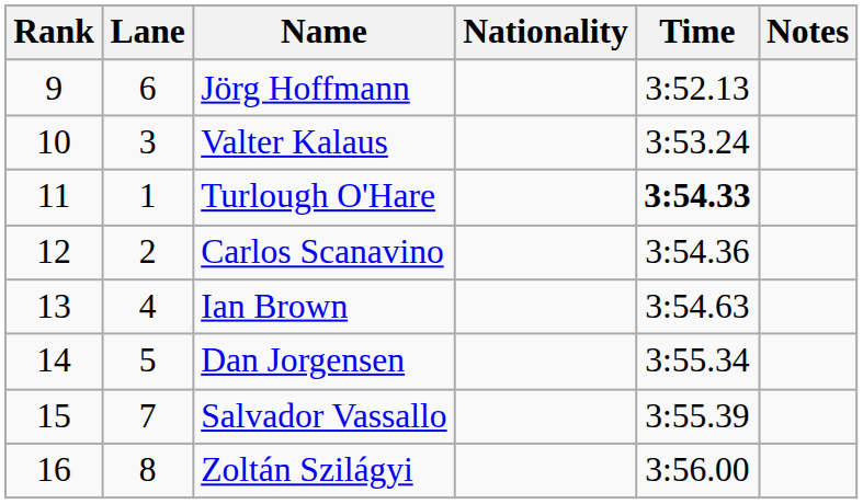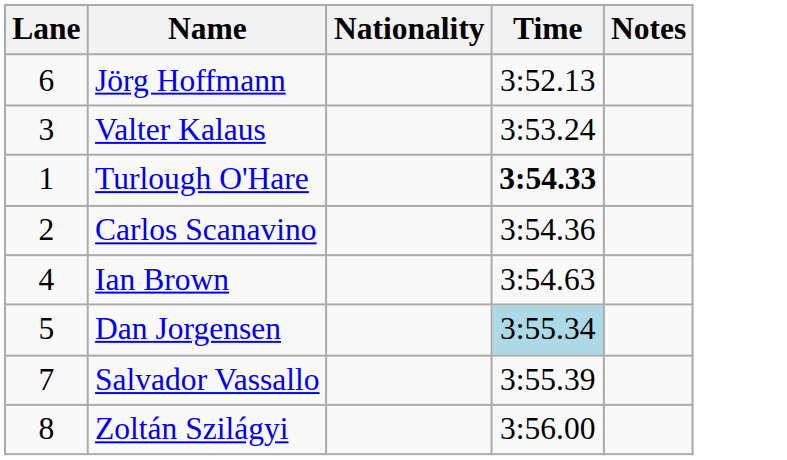 <table class="wikitable sortable" style="text-align:center">
 <tr>
-<th>Rank</th>
 <th>Lane</th>
 <th>Name</th>
 <th>Nationality</th>
 <th>Time</th>
 <th>Notes</th>
 </tr>
 <tr>
-<td>9</td>
 <td>6</td>
 <td align=left><a href='#'>Jörg Hoffmann</a></td>
 <td align=left></td>
 <td>3:52.13</td>
 <td></td>
 </tr>
 <tr>
-<td>10</td>
 <td>3</td>
 <td align=left><a href='#'>Valter Kalaus</a></td>
 <td align=left></td>
 <td>3:53.24</td>
 <td></td>
 </tr>
 <tr>
-<td>11</td>
 <td>1</td>
 <td align=left><a href='#'>Turlough O'Hare</a></td>
 <td align=left></td>
 <td><strong>3:54.33</strong></td>
 <td></td>
 </tr>
 <tr>
-<td>12</td>
 <td>2</td>
 <td align=left><a href='#'>Carlos Scanavino</a></td>
 <td align=left></td>
 <td>3:54.36</td>
 <td></td>
 </tr>
 <tr>
-<td>13</td>
 <td>4</td>
 <td align=left><a href='#'>Ian Brown</a></td>
 <td align=left></td>
 <td>3:54.63</td>
 <td></td>
 </tr>
 <tr>
-<td>14</td>
 <td>5</td>
 <td align=left><a href='#'>Dan Jorgensen</a></td>
 <td align=left></td>
-<td>3:55.34</td>
+<td style="background: lightblue;">3:55.34</td>
 <td></td>
 </tr>
 <tr>
-<td>15</td>
 <td>7</td>
 <td align=left><a href='#'>Salvador Vassallo</a></td>
 <td align=left></td>
 <td>3:55.39</td>
 <td></td>
 </tr>
 <tr>
-<td>16</td>
 <td>8</td>
 <td align=left><a href='#'>Zoltán Szilágyi</a></td>
 <td align=left></td>
 <td>3:56.00</td>
 <td></td>
 </tr>
 </table>
